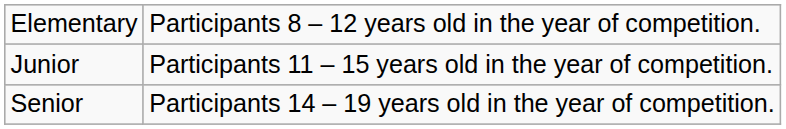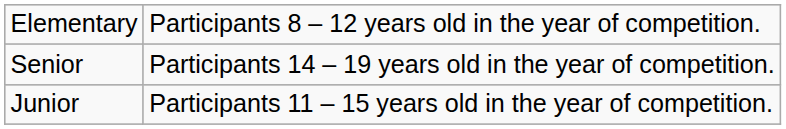 <table class="wikitable">
 <tr>
 <td>Elementary</td>
 <td>Participants 8 – 12 years old in the year of competition.</td>
 </tr>
 <tr>
+<td>Senior</td>
+<td>Participants 14 – 19 years old in the year of competition.</td>
+</tr>
+<tr>
 <td>Junior</td>
 <td>Participants 11 – 15 years old in the year of competition.</td>
 </tr>
-<tr>
-<td>Senior</td>
-<td>Participants 14 – 19 years old in the year of competition.</td>
-</tr>
 </table>
